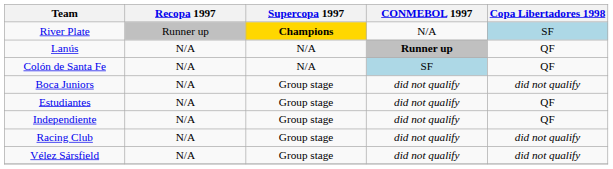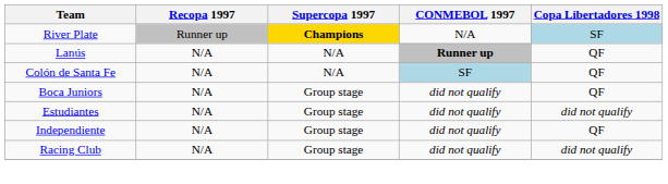 <table class="wikitable">
 <tr>
 <th width= 20%>Team</th>
 <th width= 20%><a href='#'>Recopa</a> 1997</th>
 <th width= 20%><a href='#'>Supercopa</a> 1997</th>
 <th width= 20%><a href='#'>CONMEBOL</a> 1997</th>
 <th width= 20%><a href='#'>Copa Libertadores 1998</a></th>
 </tr>
 <tr align="center">
 <td><a href='#'>River Plate</a></td>
 <td bgcolor = "silver">Runner up </td>
 <td bgcolor= "gold"><strong>Champions</strong></td>
 <td>N/A</td>
 <td bgcolor = "lightblue">SF</td>
 </tr>
 <tr align="center">
 <td><a href='#'>Lanús</a></td>
 <td>N/A</td>
 <td>N/A</td>
 <td bgcolor = "silver"><strong>Runner up</strong></td>
 <td>QF</td>
 </tr>
 <tr align="center">
 <td><a href='#'>Colón de Santa Fe</a></td>
 <td>N/A</td>
 <td>N/A</td>
 <td bgcolor = "lightblue">SF</td>
 <td>QF</td>
 </tr>
 <tr align="center">
 <td><a href='#'>Boca Juniors</a></td>
 <td>N/A</td>
 <td>Group stage</td>
 <td><em>did not qualify</em></td>
-<td><em>did not qualify</em></td>
+<td>QF</td>
 </tr>
 <tr align="center">
 <td><a href='#'>Estudiantes</a></td>
 <td>N/A</td>
 <td>Group stage</td>
 <td><em>did not qualify</em></td>
-<td>QF</td>
+<td><em>did not qualify</em></td>
 </tr>
 <tr align="center">
 <td><a href='#'>Independiente</a></td>
 <td>N/A</td>
 <td>Group stage</td>
 <td><em>did not qualify</em></td>
 <td>QF</td>
 </tr>
 <tr align="center">
 <td><a href='#'>Racing Club</a></td>
 <td>N/A</td>
 <td>Group stage</td>
 <td><em>did not qualify</em></td>
 <td><em>did not qualify</em></td>
 </tr>
-<tr align="center">
-<td><a href='#'>Vélez Sársfield</a></td>
-<td>N/A</td>
-<td>Group stage</td>
-<td><em>did not qualify</em></td>
-<td><em>did not qualify</em></td>
-</tr>
 <tr>
 </tr>
 </table>
